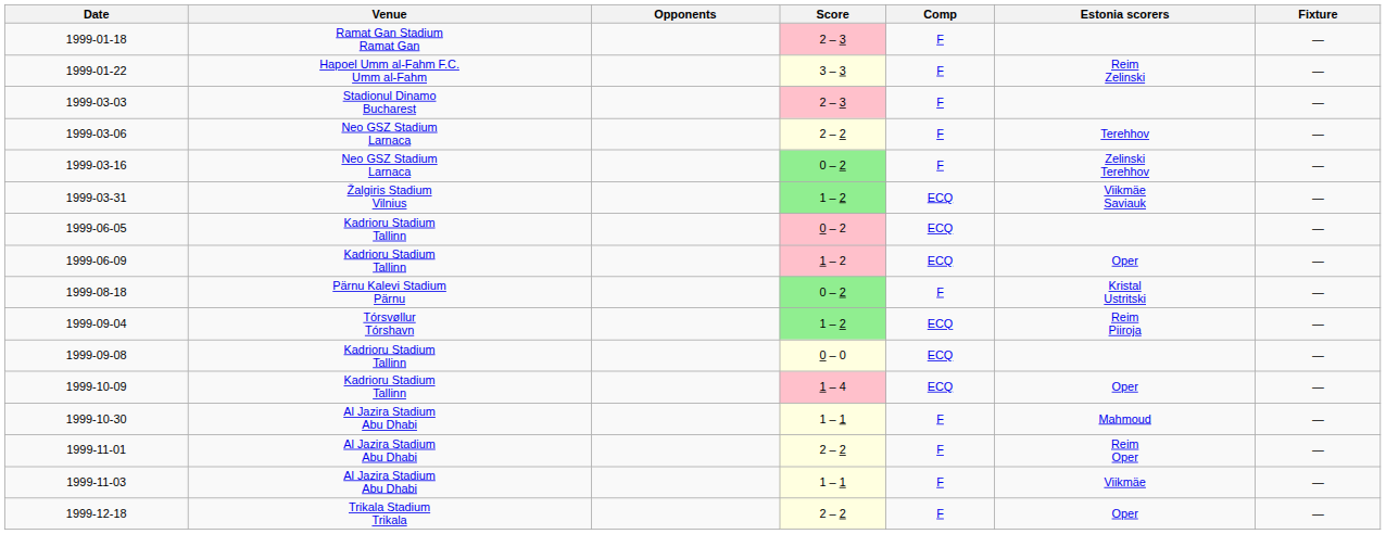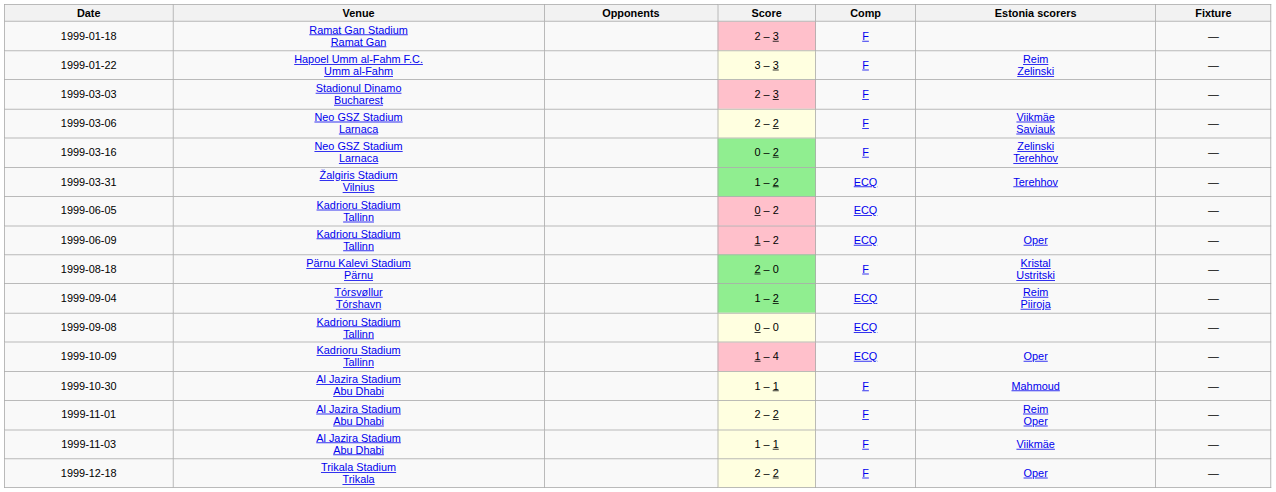 <table class="wikitable" style="font-size:85%; text-align:center;" width="100%">
 <tr>
 <th>Date</th>
 <th>Venue</th>
 <th>Opponents</th>
 <th>Score</th>
 <th>Comp</th>
 <th>Estonia scorers</th>
 <th>Fixture</th>
 </tr>
 <tr>
 <td>1999-01-18</td>
 <td><a href='#'>Ramat Gan Stadium</a><br><a href='#'>Ramat Gan</a></td>
 <td></td>
 <td bgcolor="pink">2 – <u>3</u></td>
 <td><a href='#'>F</a></td>
 <td></td>
 <td>—</td>
 </tr>
 <tr>
 <td>1999-01-22</td>
 <td><a href='#'>Hapoel Umm al-Fahm F.C.</a><br><a href='#'>Umm al-Fahm</a></td>
 <td></td>
 <td bgcolor="lightyellow">3 – <u>3</u></td>
 <td><a href='#'>F</a></td>
 <td><a href='#'>Reim</a>  <br> <a href='#'>Zelinski</a>  </td>
 <td>—</td>
 </tr>
 <tr>
 <td>1999-03-03</td>
 <td><a href='#'>Stadionul Dinamo</a><br><a href='#'>Bucharest</a></td>
 <td></td>
 <td bgcolor="pink">2 – <u>3</u></td>
 <td><a href='#'>F</a></td>
 <td></td>
 <td>—</td>
 </tr>
 <tr>
 <td>1999-03-06</td>
 <td><a href='#'>Neo GSZ Stadium</a><br><a href='#'>Larnaca</a></td>
 <td></td>
 <td bgcolor="lightyellow">2 – <u>2</u></td>
 <td><a href='#'>F</a></td>
-<td><a href='#'>Terehhov</a>  </td>
+<td><a href='#'>Viikmäe</a> <br> <a href='#'>Saviauk</a> </td>
 <td>—</td>
 </tr>
 <tr>
 <td>1999-03-16</td>
 <td><a href='#'>Neo GSZ Stadium</a><br><a href='#'>Larnaca</a></td>
 <td></td>
 <td bgcolor="lightgreen">0 – <u>2</u></td>
 <td><a href='#'>F</a></td>
 <td><a href='#'>Zelinski</a> <br> <a href='#'>Terehhov</a> </td>
 <td>—</td>
 </tr>
 <tr>
 <td>1999-03-31</td>
 <td><a href='#'>Žalgiris Stadium</a><br> <a href='#'>Vilnius</a></td>
 <td></td>
 <td bgcolor="lightgreen">1 – <u>2</u></td>
 <td><a href='#'>ECQ</a></td>
-<td><a href='#'>Viikmäe</a> <br> <a href='#'>Saviauk</a> </td>
+<td><a href='#'>Terehhov</a>  </td>
 <td>—</td>
 </tr>
 <tr>
 <td>1999-06-05</td>
 <td><a href='#'>Kadrioru Stadium</a><br> <a href='#'>Tallinn</a></td>
 <td></td>
 <td bgcolor="pink"><u>0</u> – 2</td>
 <td><a href='#'>ECQ</a></td>
 <td></td>
 <td>—</td>
 </tr>
 <tr>
 <td>1999-06-09</td>
 <td><a href='#'>Kadrioru Stadium</a><br> <a href='#'>Tallinn</a></td>
 <td></td>
 <td bgcolor="pink"><u>1</u> – 2</td>
 <td><a href='#'>ECQ</a></td>
 <td><a href='#'>Oper</a> </td>
 <td>—</td>
 </tr>
 <tr>
 <td>1999-08-18</td>
 <td><a href='#'>Pärnu Kalevi Stadium</a><br><a href='#'>Pärnu</a></td>
 <td></td>
-<td bgcolor="lightgreen">0 – <u>2</u></td>
+<td bgcolor="lightgreen"><u>2</u> – 0</td>
 <td><a href='#'>F</a></td>
 <td><a href='#'>Kristal</a>  <br> <a href='#'>Ustritski</a> </td>
 <td>—</td>
 </tr>
 <tr>
 <td>1999-09-04</td>
 <td><a href='#'>Tórsvøllur</a><br> <a href='#'>Tórshavn</a></td>
 <td></td>
 <td bgcolor="lightgreen">1 – <u>2</u></td>
 <td><a href='#'>ECQ</a></td>
 <td><a href='#'>Reim</a>  <br> <a href='#'>Piiroja</a> </td>
 <td>—</td>
 </tr>
 <tr>
 <td>1999-09-08</td>
 <td><a href='#'>Kadrioru Stadium</a><br> <a href='#'>Tallinn</a></td>
 <td></td>
 <td bgcolor="lightyellow"><u>0</u> – 0</td>
 <td><a href='#'>ECQ</a></td>
 <td></td>
 <td>—</td>
 </tr>
 <tr>
 <td>1999-10-09</td>
 <td><a href='#'>Kadrioru Stadium</a><br> <a href='#'>Tallinn</a></td>
 <td></td>
 <td bgcolor="pink"><u>1</u> – 4</td>
 <td><a href='#'>ECQ</a></td>
 <td><a href='#'>Oper</a> </td>
 <td>—</td>
 </tr>
 <tr>
 <td>1999-10-30</td>
 <td><a href='#'>Al Jazira Stadium</a><br><a href='#'>Abu Dhabi</a></td>
 <td></td>
 <td bgcolor="lightyellow">1 – <u>1</u></td>
 <td><a href='#'>F</a></td>
 <td><a href='#'>Mahmoud</a> </td>
 <td>—</td>
 </tr>
 <tr>
 <td>1999-11-01</td>
 <td><a href='#'>Al Jazira Stadium</a><br><a href='#'>Abu Dhabi</a></td>
 <td></td>
 <td bgcolor="lightyellow">2 – <u>2</u></td>
 <td><a href='#'>F</a></td>
 <td><a href='#'>Reim</a>  <br> <a href='#'>Oper</a> </td>
 <td>—</td>
 </tr>
 <tr>
 <td>1999-11-03</td>
 <td><a href='#'>Al Jazira Stadium</a><br><a href='#'>Abu Dhabi</a></td>
 <td></td>
 <td bgcolor="lightyellow">1 – <u>1</u></td>
 <td><a href='#'>F</a></td>
 <td><a href='#'>Viikmäe</a> </td>
 <td>—</td>
 </tr>
 <tr>
 <td>1999-12-18</td>
 <td><a href='#'>Trikala Stadium</a><br><a href='#'>Trikala</a></td>
 <td></td>
 <td bgcolor="lightyellow">2 – <u>2</u></td>
 <td><a href='#'>F</a></td>
 <td><a href='#'>Oper</a>  </td>
 <td>—</td>
 </tr>
 </table>
